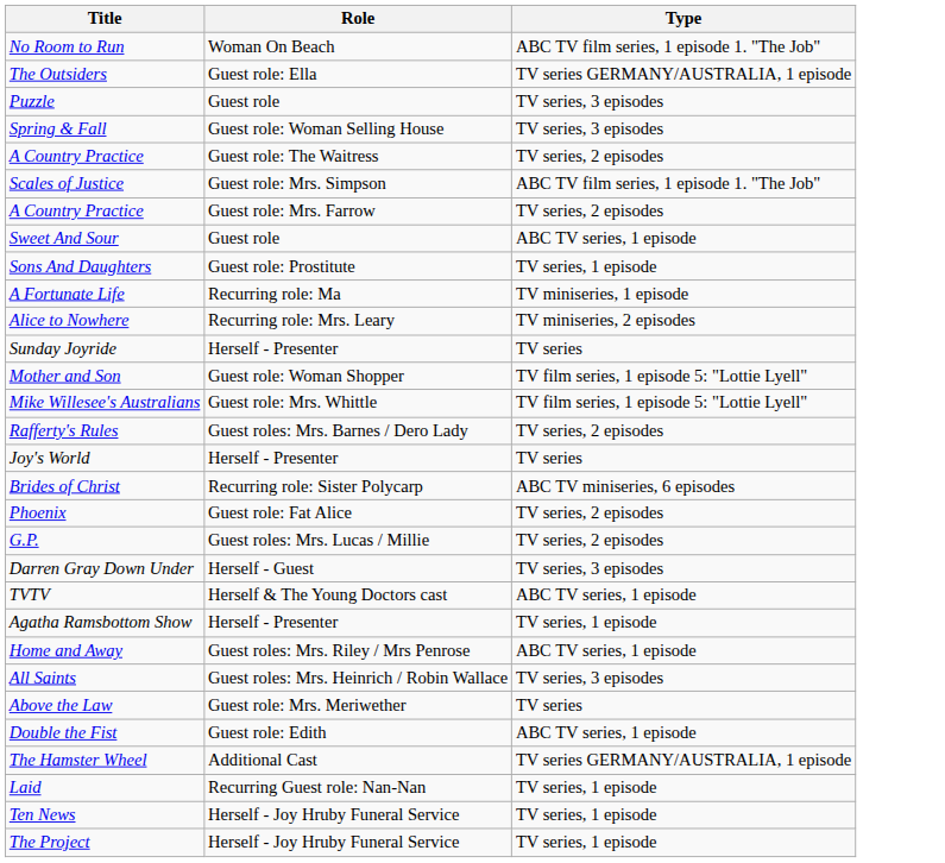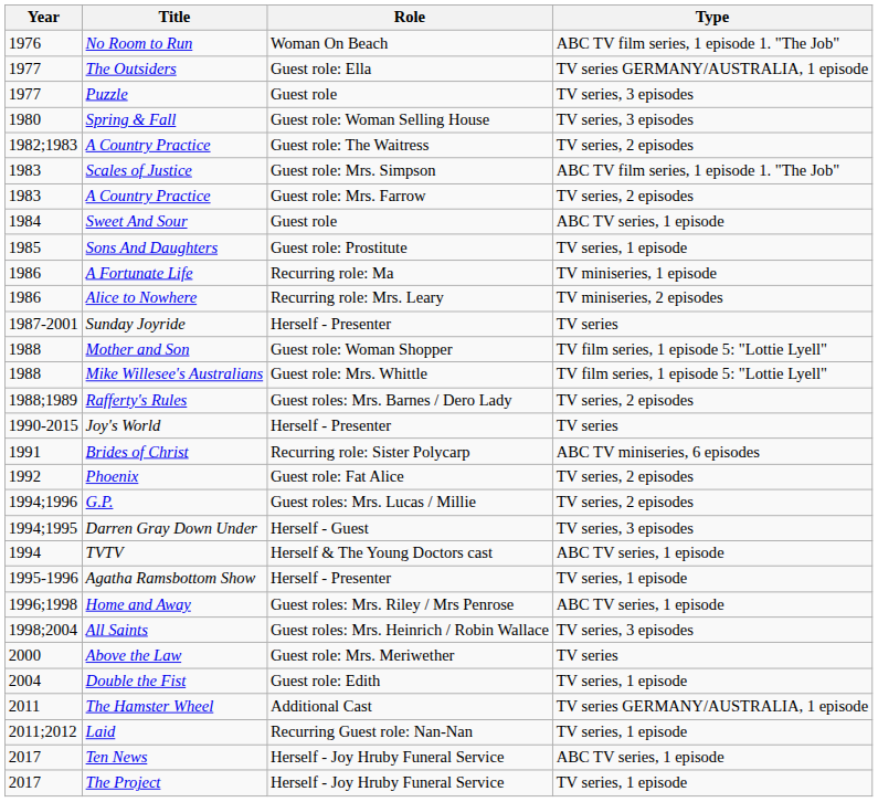 <table class="wikitable">
 <tr>
+<th>Year</th>
 <th>Title</th>
 <th>Role</th>
 <th>Type</th>
 </tr>
 <tr>
+<td>1976</td>
 <td><em><a href='#'>No Room to Run</a></em></td>
 <td>Woman On Beach</td>
 <td>ABC TV film series, 1 episode 1. "The Job"</td>
 </tr>
 <tr>
+<td>1977</td>
 <td><em><a href='#'>The Outsiders</a></em></td>
 <td>Guest role: Ella</td>
 <td>TV series GERMANY/AUSTRALIA, 1 episode</td>
 </tr>
 <tr>
+<td>1977</td>
 <td><em><a href='#'>Puzzle</a></em></td>
 <td>Guest role</td>
 <td>TV series, 3 episodes</td>
 </tr>
 <tr>
+<td>1980</td>
 <td><em><a href='#'>Spring & Fall</a></em></td>
 <td>Guest role: Woman Selling House</td>
 <td>TV series, 3 episodes</td>
 </tr>
 <tr>
+<td>1982;1983</td>
 <td><em><a href='#'>A Country Practice</a></em></td>
 <td>Guest role: The Waitress</td>
 <td>TV series, 2 episodes</td>
 </tr>
 <tr>
+<td>1983</td>
 <td><em><a href='#'>Scales of Justice</a></em></td>
 <td>Guest role: Mrs. Simpson</td>
 <td>ABC TV film series, 1 episode 1. "The Job"</td>
 </tr>
 <tr>
+<td>1983</td>
 <td><em><a href='#'>A Country Practice</a></em></td>
 <td>Guest role: Mrs. Farrow</td>
 <td>TV series, 2 episodes</td>
 </tr>
 <tr>
+<td>1984</td>
 <td><em><a href='#'>Sweet And Sour</a></em></td>
 <td>Guest role</td>
 <td>ABC TV series, 1 episode</td>
 </tr>
 <tr>
+<td>1985</td>
 <td><em><a href='#'>Sons And Daughters</a></em></td>
 <td>Guest role: Prostitute</td>
 <td>TV series, 1 episode</td>
 </tr>
 <tr>
+<td>1986</td>
 <td><em><a href='#'>A Fortunate Life</a></em></td>
 <td>Recurring role: Ma</td>
 <td>TV miniseries, 1 episode</td>
 </tr>
 <tr>
+<td>1986</td>
 <td><em><a href='#'>Alice to Nowhere</a></em></td>
 <td>Recurring role: Mrs. Leary</td>
 <td>TV miniseries, 2 episodes</td>
 </tr>
 <tr>
+<td>1987-2001</td>
 <td><em>Sunday Joyride</em></td>
 <td>Herself - Presenter</td>
 <td>TV series</td>
 </tr>
 <tr>
+<td>1988</td>
 <td><em><a href='#'>Mother and Son</a></em></td>
 <td>Guest role: Woman Shopper</td>
 <td>TV film series, 1 episode 5: "Lottie Lyell"</td>
 </tr>
 <tr>
+<td>1988</td>
 <td><em><a href='#'>Mike Willesee's Australians</a></em></td>
 <td>Guest role: Mrs. Whittle</td>
 <td>TV film series, 1 episode 5: "Lottie Lyell"</td>
 </tr>
 <tr>
+<td>1988;1989</td>
 <td><em><a href='#'>Rafferty's Rules</a></em></td>
 <td>Guest roles: Mrs. Barnes / Dero Lady</td>
 <td>TV series, 2 episodes</td>
 </tr>
 <tr>
+<td>1990-2015</td>
 <td><em>Joy's World</em></td>
 <td>Herself - Presenter</td>
 <td>TV series</td>
 </tr>
 <tr>
+<td>1991</td>
 <td><em><a href='#'>Brides of Christ</a></em></td>
 <td>Recurring role: Sister Polycarp</td>
 <td>ABC TV miniseries, 6 episodes</td>
 </tr>
 <tr>
+<td>1992</td>
 <td><em><a href='#'>Phoenix</a></em></td>
 <td>Guest role: Fat Alice</td>
 <td>TV series, 2 episodes</td>
 </tr>
 <tr>
+<td>1994;1996</td>
 <td><em><a href='#'>G.P.</a></em></td>
 <td>Guest roles: Mrs. Lucas / Millie</td>
 <td>TV series, 2 episodes</td>
 </tr>
 <tr>
+<td>1994;1995</td>
 <td><em>Darren Gray Down Under</em></td>
 <td>Herself - Guest</td>
 <td>TV series, 3 episodes</td>
 </tr>
 <tr>
+<td>1994</td>
 <td><em>TVTV</em></td>
 <td>Herself & The Young Doctors cast</td>
 <td>ABC TV series, 1 episode</td>
 </tr>
 <tr>
+<td>1995-1996</td>
 <td><em>Agatha Ramsbottom Show</em></td>
 <td>Herself - Presenter</td>
 <td>TV series, 1 episode</td>
 </tr>
 <tr>
+<td>1996;1998</td>
 <td><em><a href='#'>Home and Away</a></em></td>
 <td>Guest roles: Mrs. Riley / Mrs Penrose</td>
 <td>ABC TV series, 1 episode</td>
 </tr>
 <tr>
+<td>1998;2004</td>
 <td><em><a href='#'>All Saints</a></em></td>
 <td>Guest roles: Mrs. Heinrich / Robin Wallace</td>
 <td>TV series, 3 episodes</td>
 </tr>
 <tr>
+<td>2000</td>
 <td><em><a href='#'>Above the Law</a></em></td>
 <td>Guest role: Mrs. Meriwether</td>
 <td>TV series</td>
 </tr>
 <tr>
+<td>2004</td>
 <td><em><a href='#'>Double the Fist</a></em></td>
 <td>Guest role: Edith</td>
-<td>ABC TV series, 1 episode</td>
+<td>TV series, 1 episode</td>
 </tr>
 <tr>
+<td>2011</td>
 <td><em><a href='#'>The Hamster Wheel</a></em></td>
 <td>Additional Cast</td>
 <td>TV series GERMANY/AUSTRALIA, 1 episode</td>
 </tr>
 <tr>
+<td>2011;2012</td>
 <td><em><a href='#'>Laid</a></em></td>
 <td>Recurring Guest role: Nan-Nan</td>
 <td>TV series, 1 episode</td>
 </tr>
 <tr>
+<td>2017</td>
 <td><em><a href='#'>Ten News</a></em></td>
 <td>Herself - Joy Hruby Funeral Service</td>
-<td>TV series, 1 episode</td>
+<td>ABC TV series, 1 episode</td>
 </tr>
 <tr>
+<td>2017</td>
 <td><em><a href='#'>The Project</a></em></td>
 <td>Herself - Joy Hruby Funeral Service</td>
 <td>TV series, 1 episode</td>
 </tr>
 </table>
